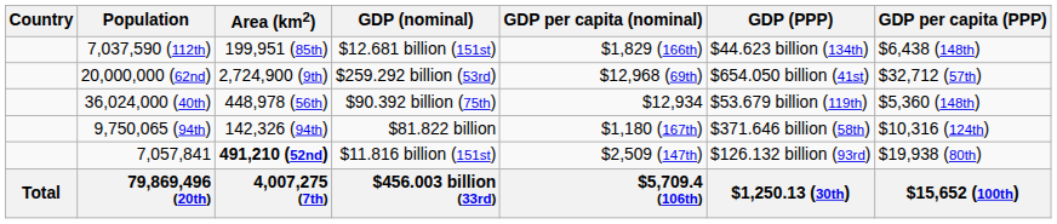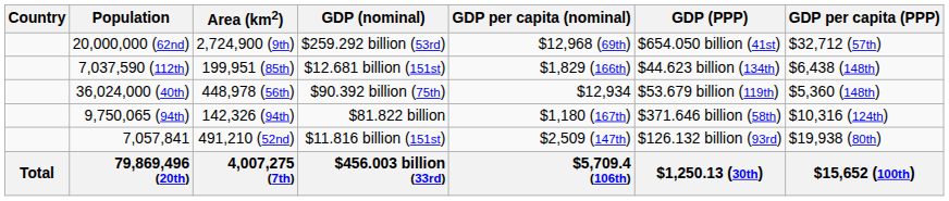 <table class="wikitable">
 <tr>
 <th>Country</th>
 <th>Population</th>
 <th>Area (km<sup>2</sup>)</th>
 <th>GDP (nominal)</th>
 <th>GDP per capita (nominal)</th>
 <th>GDP (PPP)</th>
 <th>GDP per capita (PPP)</th>
 </tr>
 <tr>
 <td></td>
+<td style="text-align:right;">20,000,000 (<a href='#'><small>62nd</small></a>)</td>
+<td style="text-align:right;">2,724,900 (<a href='#'><small>9th</small></a>)</td>
+<td style="text-align:right;">$259.292 billion (<a href='#'><small>53rd</small></a>)</td>
+<td style="text-align:right;">$12,968 (<a href='#'><small>69th</small></a>)</td>
+<td>$654.050 billion (<a href='#'><small>41st</small></a>)</td>
+<td>$32,712 (<a href='#'><small>57th</small></a>)</td>
+</tr>
+<tr>
+<td></td>
 <td style="text-align:right;">7,037,590 (<a href='#'><small>112th</small></a>)</td>
 <td style="text-align:right;">199,951 (<a href='#'><small>85th</small></a>)</td>
 <td style="text-align:right;">$12.681 billion (<a href='#'><small>151st</small></a>)</td>
 <td style="text-align:right;">$1,829 (<a href='#'><small>166th</small></a>)</td>
 <td>$44.623 billion (<a href='#'><small>134th</small></a>)</td>
 <td>$6,438 (<a href='#'><small>148th</small></a>)</td>
-</tr>
-<tr>
-<td></td>
-<td style="text-align:right;">20,000,000 (<a href='#'><small>62nd</small></a>)</td>
-<td style="text-align:right;">2,724,900 (<a href='#'><small>9th</small></a>)</td>
-<td style="text-align:right;">$259.292 billion (<a href='#'><small>53rd</small></a>)</td>
-<td style="text-align:right;">$12,968 (<a href='#'><small>69th</small></a>)</td>
-<td>$654.050 billion (<a href='#'><small>41st</small></a>)</td>
-<td>$32,712 (<a href='#'><small>57th</small></a>)</td>
 </tr>
 <tr>
 <td></td>
 <td style="text-align:right;">36,024,000 (<a href='#'><small>40th</small></a>)</td>
 <td style="text-align:right;">448,978 (<a href='#'><small>56th</small></a>)</td>
 <td style="text-align:right;">$90.392 billion (<a href='#'><small>75th</small></a>)</td>
 <td style="text-align:right;">$12,934</td>
 <td>$53.679 billion (<a href='#'><small>119th</small></a>)</td>
 <td>$5,360 (<a href='#'><small>148th</small></a>)</td>
 </tr>
 <tr>
 <td></td>
 <td style="text-align:right;">9,750,065 (<a href='#'><small>94th</small></a>)</td>
 <td style="text-align:right;">142,326 (<a href='#'><small>94th</small></a>)</td>
 <td style="text-align:right;">$81.822 billion</td>
 <td style="text-align:right;">$1,180 (<a href='#'><small>167th</small></a>)</td>
 <td>$371.646 billion (<a href='#'><small>58th</small></a>)</td>
 <td>$10,316 (<a href='#'><small>124th</small></a>)</td>
 </tr>
 <tr>
 <td></td>
 <td style="text-align:right;">7,057,841</td>
-<td style="text-align:right;"><strong>491,210 (<a href='#'><small>52nd</small></a>)</strong></td>
+<td style="text-align:right;">491,210 (<a href='#'><small>52nd</small></a>)</td>
 <td style="text-align:right;">$11.816 billion (<a href='#'><small>151st</small></a>)</td>
 <td style="text-align:right;">$2,509 (<a href='#'><small>147th</small></a>)</td>
 <td>$126.132 billion (<a href='#'><small>93rd</small></a>)</td>
 <td>$19,938 (<a href='#'><small>80th</small></a>)</td>
 </tr>
 <tr>
 <th><strong>Total</strong></th>
 <th style="text-align:right;"><strong>79,869,496<br><sup>(<a href='#'>20th</a>)</sup></strong></th>
 <th style="text-align:right;"><strong>4,007,275<br><sup>(<a href='#'>7th</a>)</sup></strong></th>
 <th style="text-align:right;"><strong>$456.003 billion<br><sup>(<a href='#'>33rd</a>)</sup></strong></th>
 <th style="text-align:right;"><strong>$5,709.4<br><sup>(<a href='#'>106th</a>)</sup></strong></th>
 <th><strong>$1,250.13 (<a href='#'><small>30th</small></a>)</strong></th>
 <th><strong>$15,652 (<small><a href='#'>100th</a></small>)</strong></th>
 </tr>
 </table>
